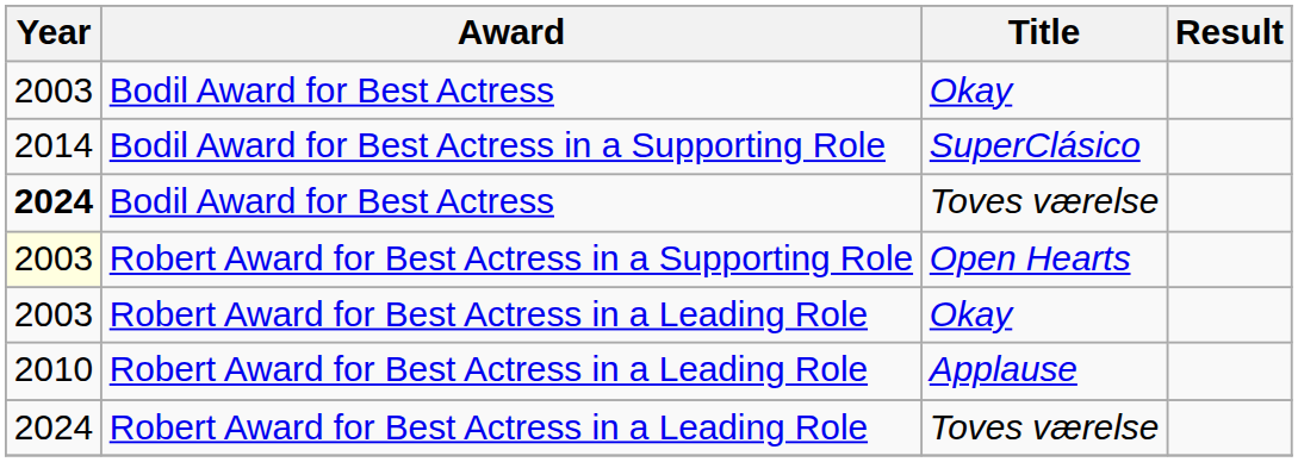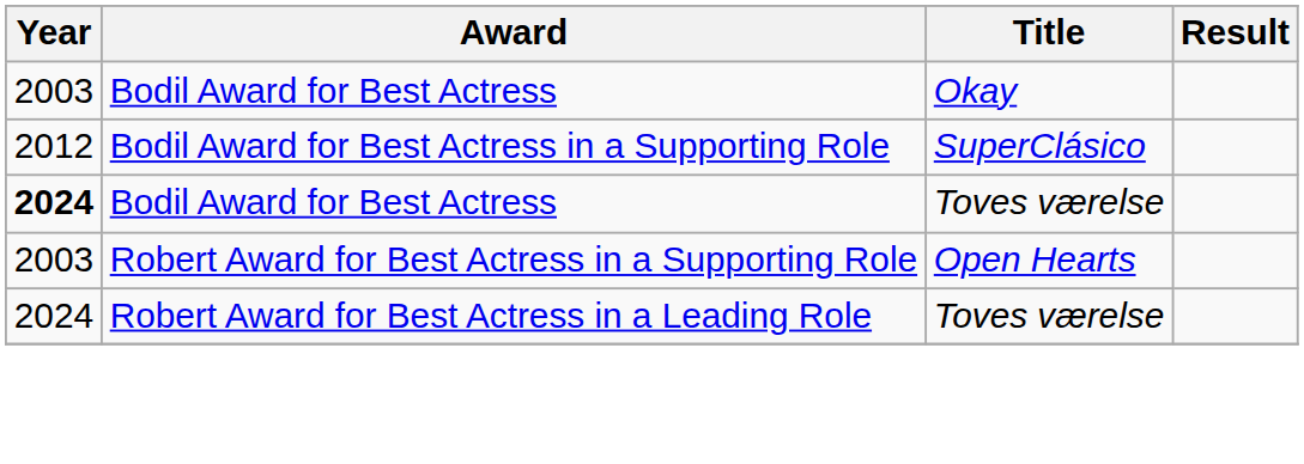 <table class="wikitable">
 <tr>
 <th>Year</th>
 <th>Award</th>
 <th>Title</th>
 <th>Result</th>
 </tr>
 <tr>
 <td>2003</td>
 <td><a href='#'>Bodil Award for Best Actress</a></td>
 <td><em><a href='#'>Okay</a></em></td>
 <td></td>
 </tr>
 <tr>
-<td>2014</td>
+<td>2012</td>
 <td><a href='#'>Bodil Award for Best Actress in a Supporting Role</a></td>
 <td><em><a href='#'>SuperClásico</a></em></td>
 <td></td>
 </tr>
 <tr>
 <td><strong>2024</strong></td>
 <td><a href='#'>Bodil Award for Best Actress</a></td>
 <td><em>Toves værelse</em></td>
 <td></td>
 </tr>
 <tr>
-<td style="background: lightyellow;">2003</td>
+<td>2003</td>
 <td><a href='#'>Robert Award for Best Actress in a Supporting Role</a></td>
 <td><em><a href='#'>Open Hearts</a></em></td>
-<td></td>
-</tr>
-<tr>
-<td>2003</td>
-<td><a href='#'>Robert Award for Best Actress in a Leading Role</a></td>
-<td><em><a href='#'>Okay</a></em></td>
-<td></td>
-</tr>
-<tr>
-<td>2010</td>
-<td><a href='#'>Robert Award for Best Actress in a Leading Role</a></td>
-<td><em><a href='#'>Applause</a></em></td>
 <td></td>
 </tr>
 <tr>
 <td>2024</td>
 <td><a href='#'>Robert Award for Best Actress in a Leading Role</a></td>
 <td><em>Toves værelse</em></td>
 <td></td>
 </tr>
 <tr>
 </tr>
 </table>
